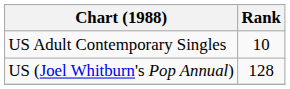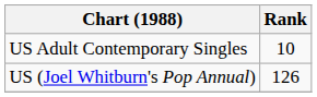 <table class="wikitable">
 <tr>
 <th align="left">Chart (1988)</th>
 <th style="text-align:center;">Rank</th>
 </tr>
 <tr>
 <td>US Adult Contemporary Singles</td>
 <td style="text-align:center;">10</td>
 </tr>
 <tr>
 <td>US (<a href='#'>Joel Whitburn</a>'s <em>Pop Annual</em>)</td>
-<td style="text-align:center;">128</td>
+<td style="text-align:center;">126</td>
 </tr>
 <tr>
 </tr>
 </table>
